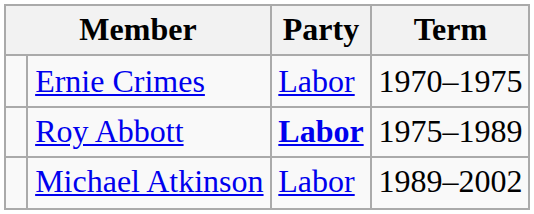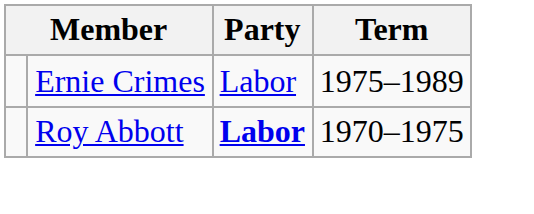 <table class="wikitable">
 <tr>
 <th colspan="2">Member</th>
 <th>Party</th>
 <th>Term</th>
 </tr>
 <tr>
 <td> </td>
 <td><a href='#'>Ernie Crimes</a></td>
 <td><a href='#'>Labor</a></td>
-<td>1970–1975</td>
+<td>1975–1989</td>
 </tr>
 <tr>
 <td> </td>
 <td><a href='#'>Roy Abbott</a></td>
 <td><strong><a href='#'>Labor</a></strong></td>
-<td>1975–1989</td>
-</tr>
-<tr>
-<td> </td>
-<td><a href='#'>Michael Atkinson</a></td>
-<td><a href='#'>Labor</a></td>
-<td>1989–2002</td>
+<td>1970–1975</td>
 </tr>
 <tr>
 </tr>
 </table>
